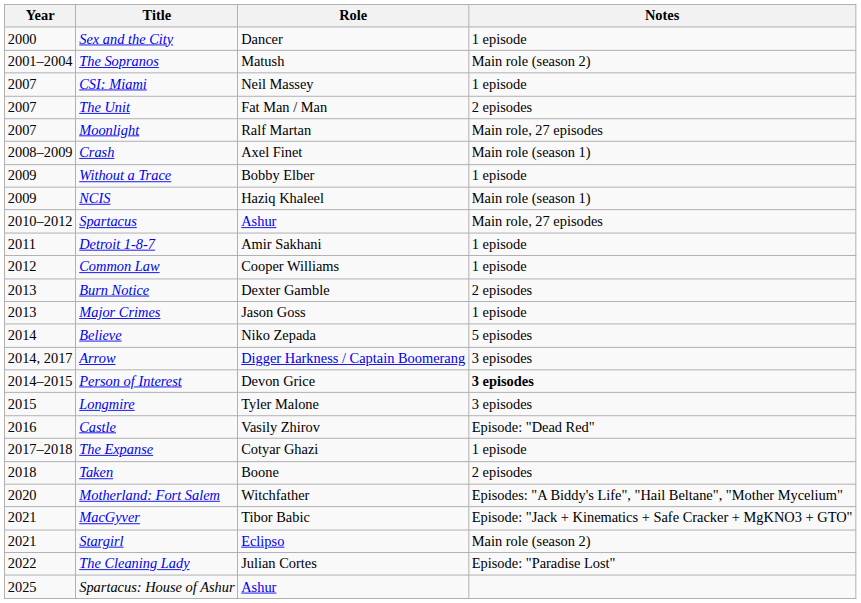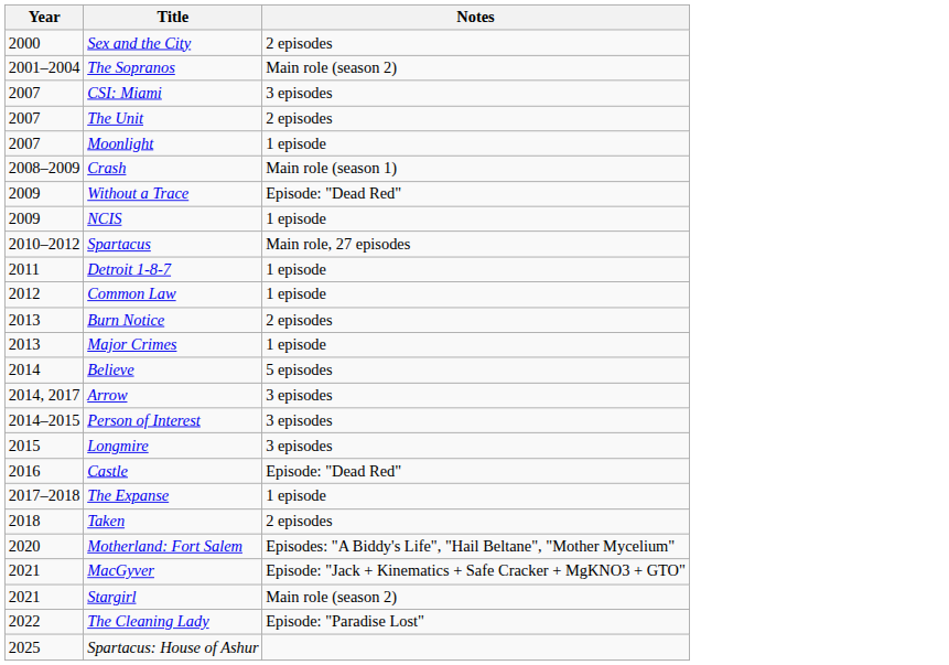 <table class="wikitable sortable">
 <tr>
 <th>Year</th>
 <th>Title</th>
-<th>Role</th>
 <th class="unsortable">Notes</th>
 </tr>
 <tr>
 <td>2000</td>
 <td><em><a href='#'>Sex and the City</a></em></td>
-<td>Dancer</td>
-<td>1 episode</td>
+<td>2 episodes</td>
 </tr>
 <tr>
 <td>2001–2004</td>
 <td><em><a href='#'>The Sopranos</a></em></td>
-<td>Matush</td>
 <td>Main role (season 2)</td>
 </tr>
 <tr>
 <td>2007</td>
 <td><em><a href='#'>CSI: Miami</a></em></td>
-<td>Neil Massey</td>
-<td>1 episode</td>
+<td>3 episodes</td>
 </tr>
 <tr>
 <td>2007</td>
 <td><em><a href='#'>The Unit</a></em></td>
-<td>Fat Man / Man</td>
 <td>2 episodes</td>
 </tr>
 <tr>
 <td>2007</td>
 <td><em><a href='#'>Moonlight</a></em></td>
-<td>Ralf Martan</td>
-<td>Main role, 27 episodes</td>
+<td>1 episode</td>
 </tr>
 <tr>
 <td>2008–2009</td>
 <td><em><a href='#'>Crash</a></em></td>
-<td>Axel Finet</td>
 <td>Main role (season 1)</td>
 </tr>
 <tr>
 <td>2009</td>
 <td><em><a href='#'>Without a Trace</a></em></td>
-<td>Bobby Elber</td>
-<td>1 episode</td>
+<td>Episode: "Dead Red"</td>
 </tr>
 <tr>
 <td>2009</td>
 <td><em><a href='#'>NCIS</a></em></td>
-<td>Haziq Khaleel</td>
-<td>Main role (season 1)</td>
+<td>1 episode</td>
 </tr>
 <tr>
 <td>2010–2012</td>
 <td><em><a href='#'>Spartacus</a></em></td>
-<td><a href='#'>Ashur</a></td>
 <td>Main role, 27 episodes</td>
 </tr>
 <tr>
 <td>2011</td>
 <td><em><a href='#'>Detroit 1-8-7</a></em></td>
-<td>Amir Sakhani</td>
 <td>1 episode</td>
 </tr>
 <tr>
 <td>2012</td>
 <td><em><a href='#'>Common Law</a></em></td>
-<td>Cooper Williams</td>
 <td>1 episode</td>
 </tr>
 <tr>
 <td>2013</td>
 <td><em><a href='#'>Burn Notice</a></em></td>
-<td>Dexter Gamble</td>
 <td>2 episodes</td>
 </tr>
 <tr>
 <td>2013</td>
 <td><a href='#'><em>Major Crimes</em></a></td>
-<td>Jason Goss</td>
 <td>1 episode</td>
 </tr>
 <tr>
 <td>2014</td>
 <td><a href='#'><em>Believe</em></a></td>
-<td>Niko Zepada</td>
 <td>5 episodes</td>
 </tr>
 <tr>
 <td>2014, 2017</td>
 <td><a href='#'><em>Arrow</em></a></td>
-<td><a href='#'>Digger Harkness / Captain Boomerang</a></td>
 <td>3 episodes</td>
 </tr>
 <tr>
 <td>2014–2015</td>
 <td><a href='#'><em>Person of Interest</em></a></td>
-<td>Devon Grice</td>
-<td><strong>3 episodes</strong></td>
+<td>3 episodes</td>
 </tr>
 <tr>
 <td>2015</td>
 <td><a href='#'><em>Longmire</em></a></td>
-<td>Tyler Malone</td>
 <td>3 episodes</td>
 </tr>
 <tr>
 <td>2016</td>
 <td><a href='#'><em>Castle</em></a></td>
-<td>Vasily Zhirov</td>
 <td>Episode: "Dead Red"</td>
 </tr>
 <tr>
 <td>2017–2018</td>
 <td><em><a href='#'>The Expanse</a></em></td>
-<td>Cotyar Ghazi</td>
 <td>1 episode</td>
 </tr>
 <tr>
 <td>2018</td>
 <td><a href='#'><em>Taken</em></a></td>
-<td>Boone</td>
 <td>2 episodes</td>
 </tr>
 <tr>
 <td>2020</td>
 <td><em><a href='#'>Motherland: Fort Salem</a></em></td>
-<td>Witchfather</td>
 <td>Episodes: "A Biddy's Life", "Hail Beltane", "Mother Mycelium"</td>
 </tr>
 <tr>
 <td>2021</td>
 <td><em><a href='#'>MacGyver</a></em></td>
-<td>Tibor Babic</td>
 <td>Episode: "Jack + Kinematics + Safe Cracker + MgKNO3 + GTO"</td>
 </tr>
 <tr>
 <td>2021</td>
 <td><em><a href='#'>Stargirl</a></em></td>
-<td><a href='#'>Eclipso</a></td>
 <td>Main role (season 2)</td>
 </tr>
 <tr>
 <td>2022</td>
 <td><em><a href='#'>The Cleaning Lady</a></em></td>
-<td>Julian Cortes</td>
 <td>Episode: "Paradise Lost"</td>
 </tr>
 <tr>
 <td>2025</td>
 <td><em>Spartacus: House of Ashur</em></td>
-<td><a href='#'>Ashur</a></td>
 <td></td>
 </tr>
 </table>
